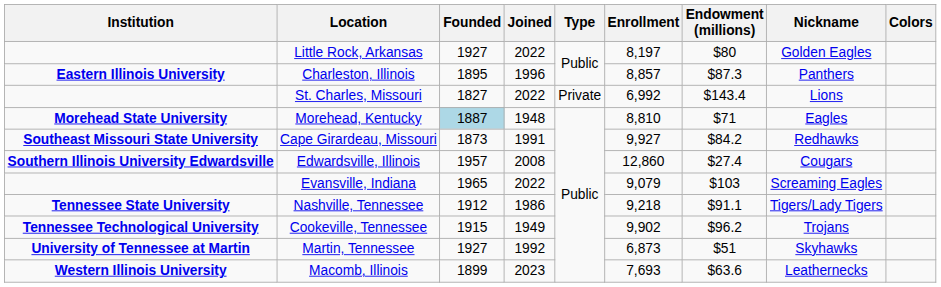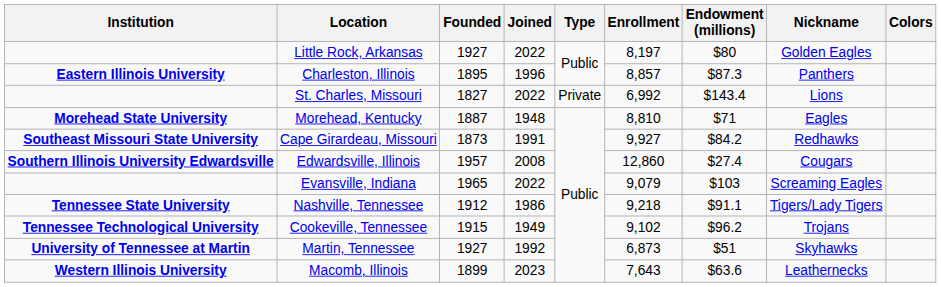 <table class="wikitable sortable" style="text-align:center">
 <tr>
 <th>Institution</th>
 <th>Location</th>
 <th>Founded</th>
 <th>Joined</th>
 <th>Type</th>
 <th>Enrollment</th>
 <th>Endowment<br>(millions)</th>
 <th>Nickname</th>
 <th class="unsortable">Colors</th>
 </tr>
 <tr>
 <td></td>
 <td><a href='#'>Little Rock, Arkansas</a></td>
 <td>1927</td>
 <td>2022</td>
 <td rowspan="2">Public</td>
 <td>8,197</td>
 <td>$80</td>
 <td><a href='#'>Golden Eagles</a></td>
 <td></td>
 </tr>
 <tr>
 <td><strong><a href='#'>Eastern Illinois University</a></strong></td>
 <td><a href='#'>Charleston, Illinois</a></td>
 <td>1895</td>
 <td>1996</td>
 <td>8,857</td>
 <td>$87.3</td>
 <td><a href='#'>Panthers</a></td>
 <td></td>
 </tr>
 <tr>
 <td></td>
 <td><a href='#'>St. Charles, Missouri</a></td>
 <td>1827</td>
 <td>2022</td>
 <td>Private</td>
 <td>6,992</td>
 <td>$143.4</td>
 <td><a href='#'>Lions</a></td>
 <td></td>
 </tr>
 <tr>
 <td><strong><a href='#'>Morehead State University</a></strong></td>
 <td><a href='#'>Morehead, Kentucky</a></td>
-<td style="background: lightblue;">1887</td>
+<td>1887</td>
 <td>1948</td>
 <td rowspan="8">Public</td>
 <td>8,810</td>
 <td>$71</td>
 <td><a href='#'>Eagles</a></td>
 <td></td>
 </tr>
 <tr>
 <td><strong><a href='#'>Southeast Missouri State University</a></strong></td>
 <td><a href='#'>Cape Girardeau, Missouri</a></td>
 <td>1873</td>
 <td>1991</td>
 <td>9,927</td>
 <td>$84.2</td>
 <td><a href='#'>Redhawks</a></td>
 <td></td>
 </tr>
 <tr>
 <td><strong><a href='#'>Southern Illinois University Edwardsville</a></strong></td>
 <td><a href='#'>Edwardsville, Illinois</a></td>
 <td>1957</td>
 <td>2008</td>
 <td>12,860</td>
 <td>$27.4</td>
 <td><a href='#'>Cougars</a></td>
 <td></td>
 </tr>
 <tr>
 <td></td>
 <td><a href='#'>Evansville, Indiana</a></td>
 <td>1965</td>
 <td>2022</td>
 <td>9,079</td>
 <td>$103</td>
 <td><a href='#'>Screaming Eagles</a></td>
 <td></td>
 </tr>
 <tr>
 <td><strong><a href='#'>Tennessee State University</a></strong></td>
 <td><a href='#'>Nashville, Tennessee</a></td>
 <td>1912</td>
 <td>1986</td>
 <td>9,218</td>
 <td>$91.1</td>
 <td><a href='#'>Tigers/Lady Tigers</a></td>
 <td></td>
 </tr>
 <tr>
 <td><strong><a href='#'>Tennessee Technological University</a></strong></td>
 <td><a href='#'>Cookeville, Tennessee</a></td>
 <td>1915</td>
 <td>1949</td>
-<td>9,902</td>
+<td>9,102</td>
 <td>$96.2</td>
 <td><a href='#'>Trojans</a></td>
 <td></td>
 </tr>
 <tr>
 <td><strong><a href='#'>University of Tennessee at Martin</a></strong></td>
 <td><a href='#'>Martin, Tennessee</a></td>
 <td>1927</td>
 <td>1992</td>
 <td>6,873</td>
 <td>$51</td>
 <td><a href='#'>Skyhawks</a></td>
 <td></td>
 </tr>
 <tr>
 <td><strong><a href='#'>Western Illinois University</a></strong></td>
 <td><a href='#'>Macomb, Illinois</a></td>
 <td>1899</td>
 <td>2023</td>
-<td>7,693</td>
+<td>7,643</td>
 <td>$63.6</td>
 <td><a href='#'>Leathernecks</a></td>
 <td></td>
 </tr>
 </table>
